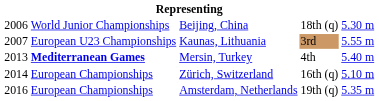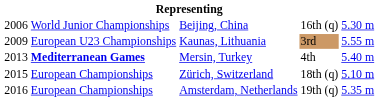 <table>
 <tr>
 <th colspan="6">Representing </th>
 </tr>
 <tr>
 <td>2006</td>
 <td><a href='#'>World Junior Championships</a></td>
 <td><a href='#'>Beijing, China</a></td>
-<td>18th (q)</td>
+<td>16th (q)</td>
 <td><a href='#'>5.30 m</a></td>
 </tr>
 <tr>
-<td>2007</td>
+<td>2009</td>
 <td><a href='#'>European U23 Championships</a></td>
 <td><a href='#'>Kaunas, Lithuania</a></td>
 <td bgcolor=cc9966>3rd</td>
 <td><a href='#'>5.55 m</a></td>
 </tr>
 <tr>
 <td>2013</td>
 <td><strong><a href='#'>Mediterranean Games</a></strong></td>
 <td><a href='#'>Mersin, Turkey</a></td>
 <td>4th</td>
 <td><a href='#'>5.40 m</a></td>
 </tr>
 <tr>
-<td>2014</td>
+<td>2015</td>
 <td><a href='#'>European Championships</a></td>
 <td><a href='#'>Zürich, Switzerland</a></td>
-<td>16th (q)</td>
+<td>18th (q)</td>
 <td><a href='#'>5.10 m</a></td>
 </tr>
 <tr>
 <td>2016</td>
 <td><a href='#'>European Championships</a></td>
 <td><a href='#'>Amsterdam, Netherlands</a></td>
 <td>19th (q)</td>
 <td><a href='#'>5.35 m</a></td>
 </tr>
 </table>
